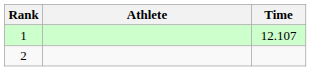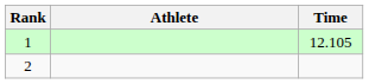 <table class=wikitable style="text-align:center">
 <tr>
 <th width=40>Rank</th>
 <th width=250>Athlete</th>
 <th width=60>Time</th>
 </tr>
 <tr bgcolor="ccffcc">
 <td>1</td>
 <td align=left></td>
-<td>12.107</td>
+<td>12.105</td>
 </tr>
 <tr>
 <td>2</td>
 <td align=left></td>
 <td></td>
 </tr>
 </table>
